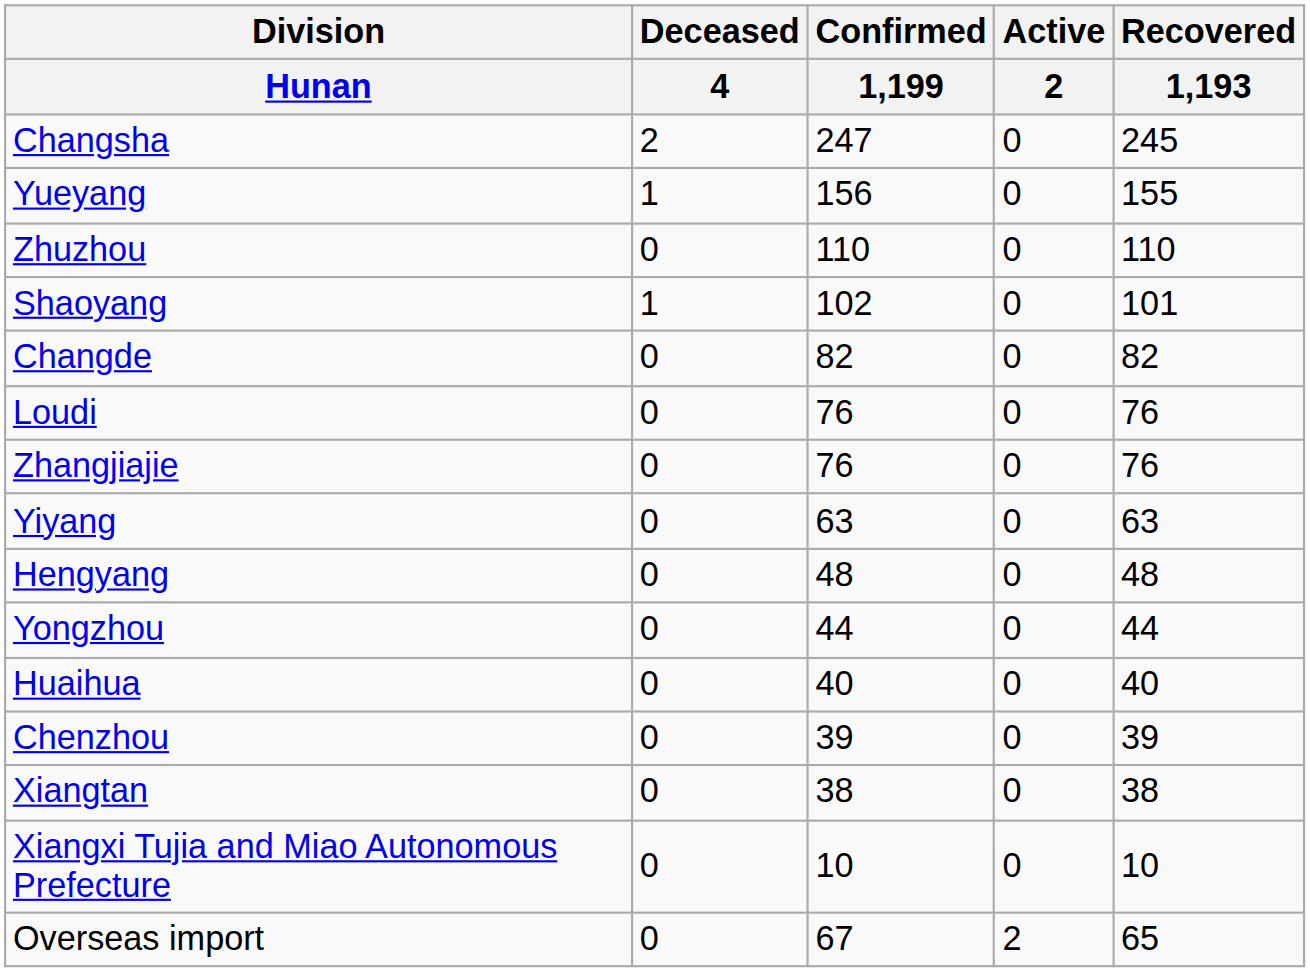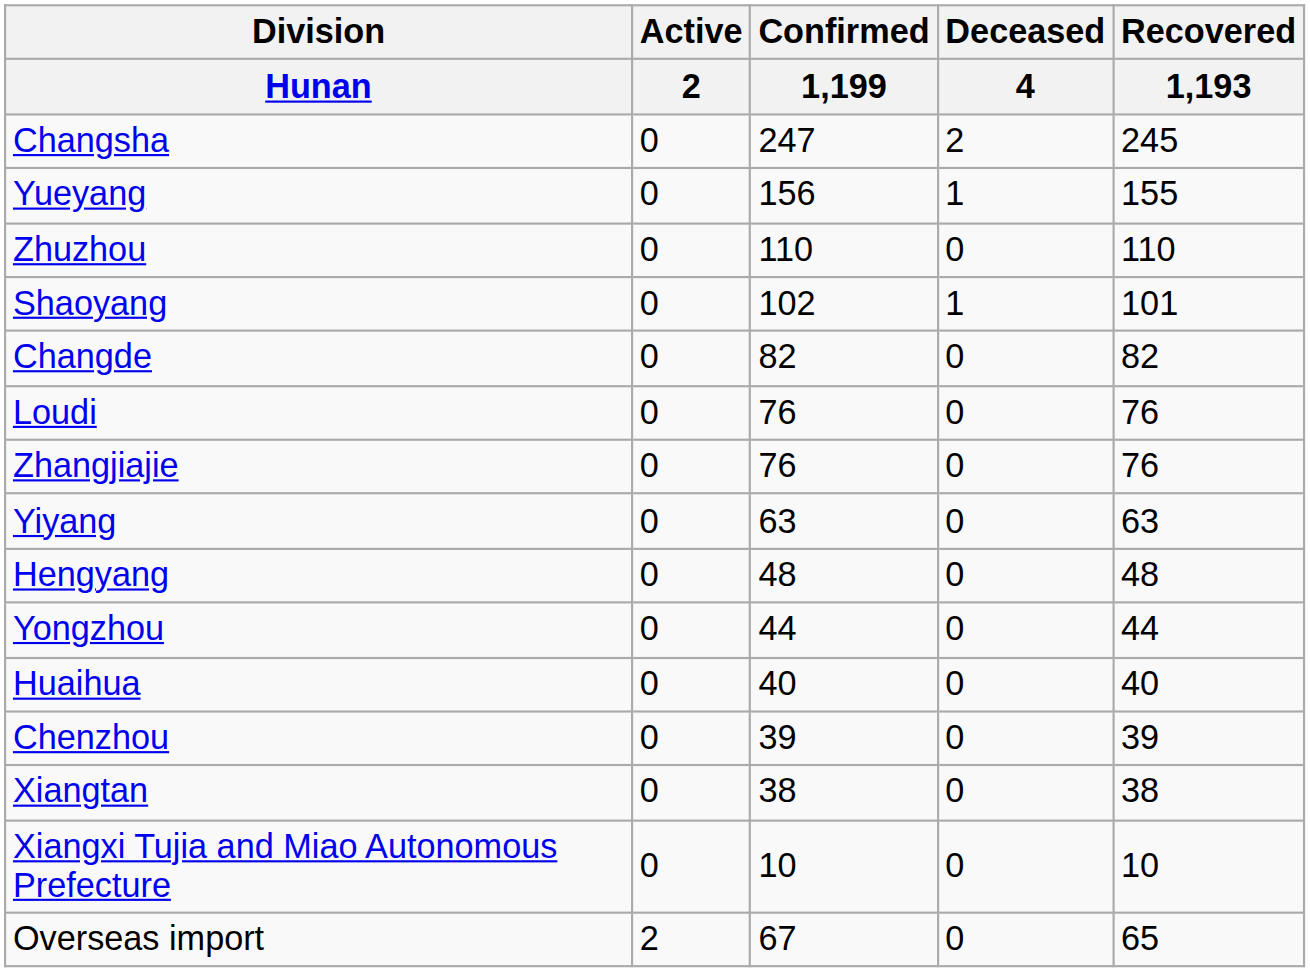 <table class="wikitable sortable" align="right">
 <tr>
 <th>Division</th>
+<th>Active</th>
+<th>Confirmed</th>
 <th>Deceased</th>
-<th>Confirmed</th>
-<th>Active</th>
 <th>Recovered</th>
 </tr>
 <tr>
 <th><a href='#'>Hunan</a></th>
+<th>2</th>
+<th>1,199</th>
 <th>4</th>
-<th>1,199</th>
-<th>2</th>
 <th>1,193</th>
 </tr>
 <tr>
 <td><a href='#'>Changsha</a></td>
+<td>0</td>
+<td>247</td>
 <td>2</td>
-<td>247</td>
-<td>0</td>
 <td>245</td>
 </tr>
 <tr>
 <td><a href='#'>Yueyang</a></td>
+<td>0</td>
+<td>156</td>
 <td>1</td>
-<td>156</td>
-<td>0</td>
 <td>155</td>
 </tr>
 <tr>
 <td><a href='#'>Zhuzhou</a></td>
 <td>0</td>
 <td>110</td>
 <td>0</td>
 <td>110</td>
 </tr>
 <tr>
 <td><a href='#'>Shaoyang</a></td>
+<td>0</td>
+<td>102</td>
 <td>1</td>
-<td>102</td>
-<td>0</td>
 <td>101</td>
 </tr>
 <tr>
 <td><a href='#'>Changde</a></td>
 <td>0</td>
 <td>82</td>
 <td>0</td>
 <td>82</td>
 </tr>
 <tr>
 <td><a href='#'>Loudi</a></td>
 <td>0</td>
 <td>76</td>
 <td>0</td>
 <td>76</td>
 </tr>
 <tr>
 <td><a href='#'>Zhangjiajie</a></td>
 <td>0</td>
 <td>76</td>
 <td>0</td>
 <td>76</td>
 </tr>
 <tr>
 <td><a href='#'>Yiyang</a></td>
 <td>0</td>
 <td>63</td>
 <td>0</td>
 <td>63</td>
 </tr>
 <tr>
 <td><a href='#'>Hengyang</a></td>
 <td>0</td>
 <td>48</td>
 <td>0</td>
 <td>48</td>
 </tr>
 <tr>
 <td><a href='#'>Yongzhou</a></td>
 <td>0</td>
 <td>44</td>
 <td>0</td>
 <td>44</td>
 </tr>
 <tr>
 <td><a href='#'>Huaihua</a></td>
 <td>0</td>
 <td>40</td>
 <td>0</td>
 <td>40</td>
 </tr>
 <tr>
 <td><a href='#'>Chenzhou</a></td>
 <td>0</td>
 <td>39</td>
 <td>0</td>
 <td>39</td>
 </tr>
 <tr>
 <td><a href='#'>Xiangtan</a></td>
 <td>0</td>
 <td>38</td>
 <td>0</td>
 <td>38</td>
 </tr>
 <tr>
 <td><a href='#'>Xiangxi Tujia and Miao Autonomous Prefecture</a></td>
 <td>0</td>
 <td>10</td>
 <td>0</td>
 <td>10</td>
 </tr>
 <tr>
 <td>Overseas import</td>
+<td>2</td>
+<td>67</td>
 <td>0</td>
-<td>67</td>
-<td>2</td>
 <td>65</td>
 </tr>
 </table>
